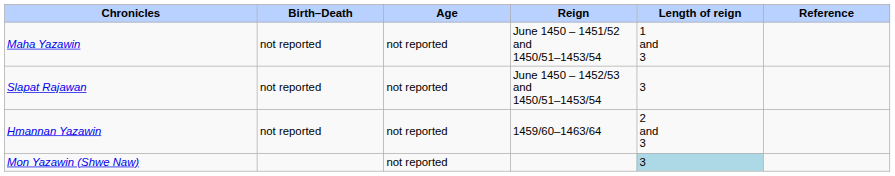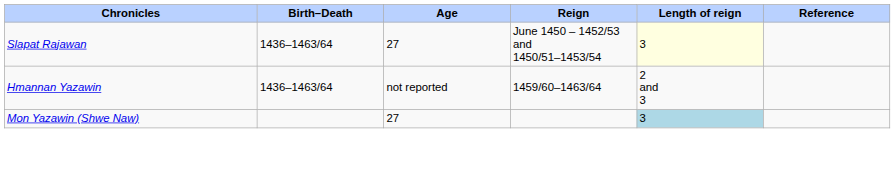 <table class="wikitable">
 <tr>
 <th style="background-color:#B9D1FF" width=20%>Chronicles</th>
 <th style="background-color:#B9D1FF" width=10%>Birth–Death</th>
 <th style="background-color:#B9D1FF" width=10%>Age</th>
 <th style="background-color:#B9D1FF" width=10%>Reign</th>
 <th style="background-color:#B9D1FF" width=10%>Length of reign</th>
 <th style="background-color:#B9D1FF" width=10%>Reference</th>
 </tr>
 <tr>
-<td><em><a href='#'>Maha Yazawin</a></em></td>
-<td>not reported</td>
-<td>not reported</td>
-<td>June 1450 – 1451/52 <br> and <br> 1450/51–1453/54</td>
-<td>1 <br> and <br> 3</td>
-<td></td>
-</tr>
-<tr>
 <td><em><a href='#'>Slapat Rajawan</a></em></td>
-<td>not reported</td>
-<td>not reported</td>
+<td> 1436–1463/64</td>
+<td>27</td>
 <td>June 1450 – 1452/53 <br> and <br> 1450/51–1453/54</td>
-<td>3</td>
+<td style="background: lightyellow;">3</td>
 <td></td>
 </tr>
 <tr>
 <td><em><a href='#'>Hmannan Yazawin</a></em></td>
-<td>not reported</td>
+<td> 1436–1463/64</td>
 <td>not reported</td>
 <td>1459/60–1463/64</td>
 <td>2 <br> and <br> 3</td>
 <td></td>
 </tr>
 <tr>
 <td><em><a href='#'>Mon Yazawin (Shwe Naw)</a></em></td>
 <td></td>
-<td>not reported</td>
+<td>27</td>
 <td></td>
 <td style="background: lightblue;">3</td>
 <td></td>
 </tr>
 </table>
